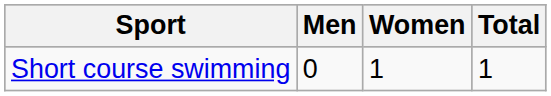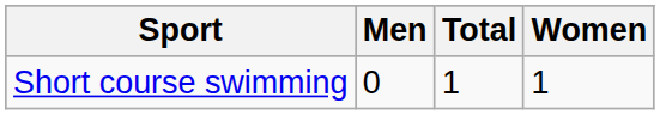 <table class="wikitable">
 <tr>
 <th>Sport</th>
 <th>Men</th>
+<th>Total</th>
 <th>Women</th>
-<th>Total</th>
 </tr>
 <tr>
 <td><a href='#'>Short course swimming</a></td>
 <td>0</td>
 <td>1</td>
 <td>1</td>
 </tr>
 </table>
